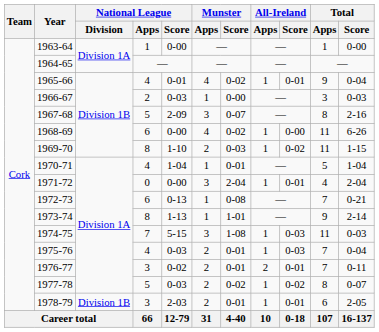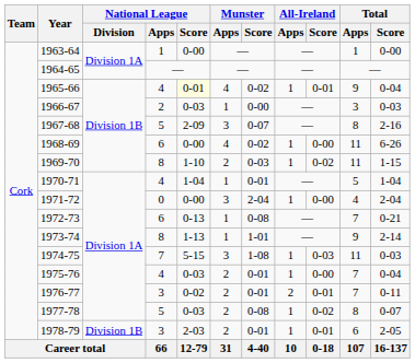 <table class="wikitable" style="text-align:center">
 <tr>
 <th rowspan="2">Team</th>
 <th rowspan="2">Year</th>
 <th colspan="3"><a href='#'>National League</a></th>
 <th colspan="2"><a href='#'>Munster</a></th>
 <th colspan="2"><a href='#'>All-Ireland</a></th>
 <th colspan="2">Total</th>
 </tr>
 <tr>
 <th>Division</th>
 <th>Apps</th>
 <th>Score</th>
 <th>Apps</th>
 <th>Score</th>
 <th>Apps</th>
 <th>Score</th>
 <th>Apps</th>
 <th>Score</th>
 </tr>
 <tr>
 <td rowspan="16"><a href='#'>Cork</a></td>
 <td>1963-64</td>
 <td rowspan="2"><a href='#'>Division 1A</a></td>
 <td>1</td>
 <td>0-00</td>
 <td colspan=2>—</td>
 <td colspan=2>—</td>
 <td>1</td>
 <td>0-00</td>
 </tr>
 <tr>
 <td>1964-65</td>
 <td colspan=2>—</td>
 <td colspan=2>—</td>
 <td colspan=2>—</td>
 <td colspan=2>—</td>
 </tr>
 <tr>
 <td>1965-66</td>
 <td rowspan="5"><a href='#'>Division 1B</a></td>
 <td>4</td>
-<td>0-01</td>
+<td style="background: lightyellow;">0-01</td>
 <td>4</td>
 <td>0-02</td>
 <td>1</td>
 <td>0-01</td>
 <td>9</td>
 <td>0-04</td>
 </tr>
 <tr>
 <td>1966-67</td>
 <td>2</td>
 <td>0-03</td>
 <td>1</td>
 <td>0-00</td>
 <td colspan=2>—</td>
 <td>3</td>
 <td>0-03</td>
 </tr>
 <tr>
 <td>1967-68</td>
 <td>5</td>
 <td>2-09</td>
 <td>3</td>
 <td>0-07</td>
 <td colspan=2>—</td>
 <td>8</td>
 <td>2-16</td>
 </tr>
 <tr>
 <td>1968-69</td>
 <td>6</td>
 <td>0-00</td>
 <td>4</td>
 <td>0-02</td>
 <td>1</td>
 <td>0-00</td>
 <td>11</td>
 <td>6-26</td>
 </tr>
 <tr>
 <td>1969-70</td>
 <td>8</td>
 <td>1-10</td>
 <td>2</td>
 <td>0-03</td>
 <td>1</td>
 <td>0-02</td>
 <td>11</td>
 <td>1-15</td>
 </tr>
 <tr>
 <td>1970-71</td>
 <td rowspan="8"><a href='#'>Division 1A</a></td>
 <td>4</td>
 <td>1-04</td>
 <td>1</td>
 <td>0-01</td>
 <td colspan=2>—</td>
 <td>5</td>
 <td>1-04</td>
 </tr>
 <tr>
 <td>1971-72</td>
 <td>0</td>
 <td>0-00</td>
 <td>3</td>
 <td>2-04</td>
 <td>1</td>
-<td>0-01</td>
+<td>0-00</td>
 <td>4</td>
 <td>2-04</td>
 </tr>
 <tr>
 <td>1972-73</td>
 <td>6</td>
 <td>0-13</td>
 <td>1</td>
 <td>0-08</td>
 <td colspan=2>—</td>
 <td>7</td>
 <td>0-21</td>
 </tr>
 <tr>
 <td>1973-74</td>
 <td>8</td>
 <td>1-13</td>
 <td>1</td>
 <td>1-01</td>
 <td colspan=2>—</td>
 <td>9</td>
 <td>2-14</td>
 </tr>
 <tr>
 <td>1974-75</td>
 <td>7</td>
 <td>5-15</td>
 <td>3</td>
 <td>1-08</td>
 <td>1</td>
 <td>0-03</td>
 <td>11</td>
 <td>0-03</td>
 </tr>
 <tr>
 <td>1975-76</td>
 <td>4</td>
 <td>0-03</td>
 <td>2</td>
 <td>0-01</td>
 <td>1</td>
-<td>0-03</td>
+<td>0-00</td>
 <td>7</td>
 <td>0-04</td>
 </tr>
 <tr>
 <td>1976-77</td>
 <td>3</td>
 <td>0-02</td>
 <td>2</td>
 <td>0-01</td>
 <td>2</td>
 <td>0-01</td>
 <td>7</td>
 <td>0-11</td>
 </tr>
 <tr>
 <td>1977-78</td>
 <td>5</td>
 <td>0-03</td>
 <td>2</td>
-<td>0-02</td>
+<td>0-08</td>
 <td>1</td>
 <td>0-02</td>
 <td>8</td>
 <td>0-07</td>
 </tr>
 <tr>
 <td>1978-79</td>
 <td rowspan="1"><a href='#'>Division 1B</a></td>
 <td>3</td>
 <td>2-03</td>
 <td>2</td>
 <td>0-01</td>
 <td>1</td>
 <td>0-01</td>
 <td>6</td>
 <td>2-05</td>
 </tr>
 <tr>
 <th colspan="3">Career total</th>
 <th>66</th>
 <th>12-79</th>
 <th>31</th>
 <th>4-40</th>
 <th>10</th>
 <th>0-18</th>
 <th>107</th>
 <th>16-137</th>
 </tr>
 </table>
